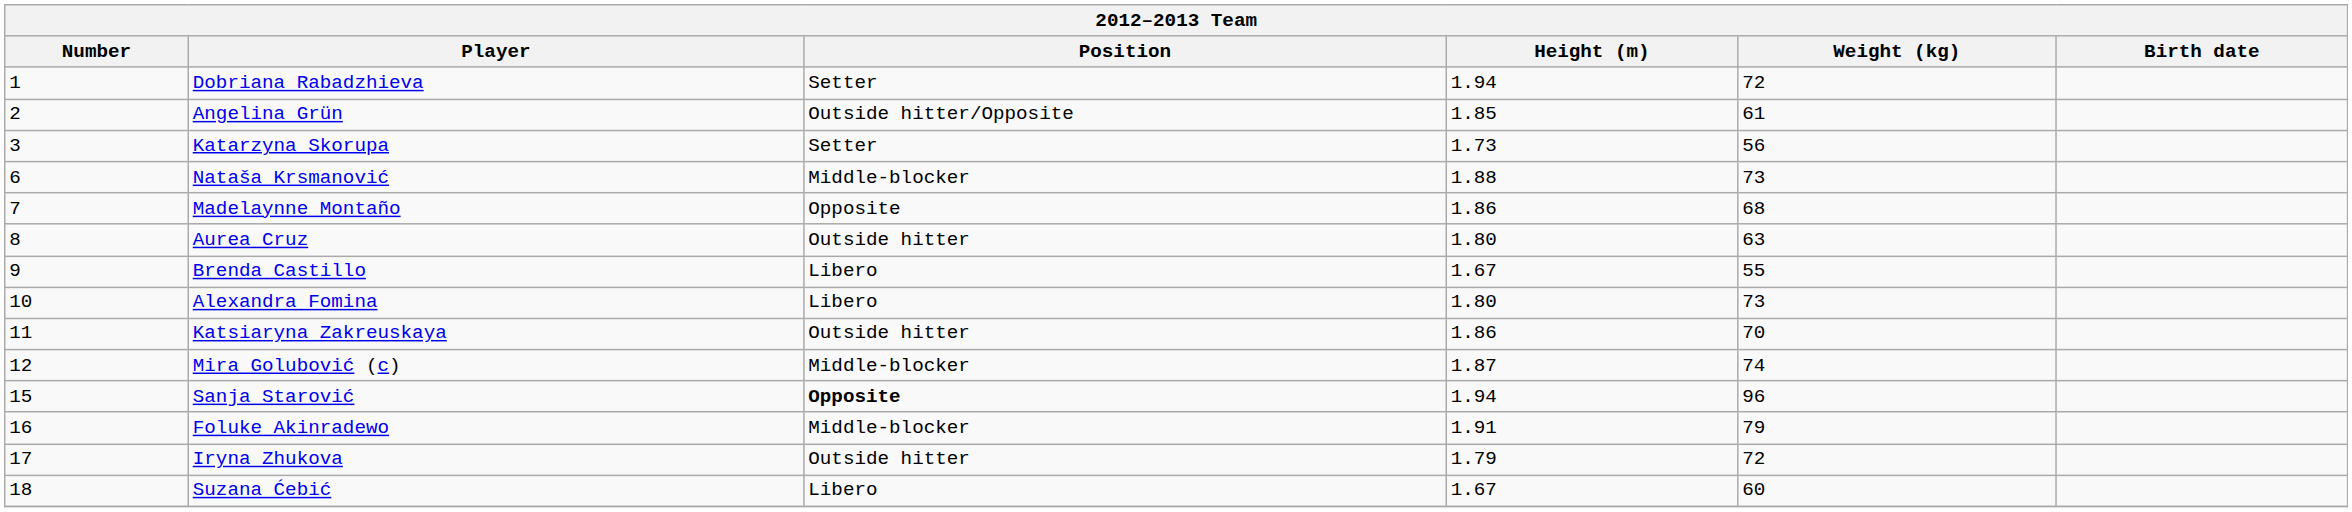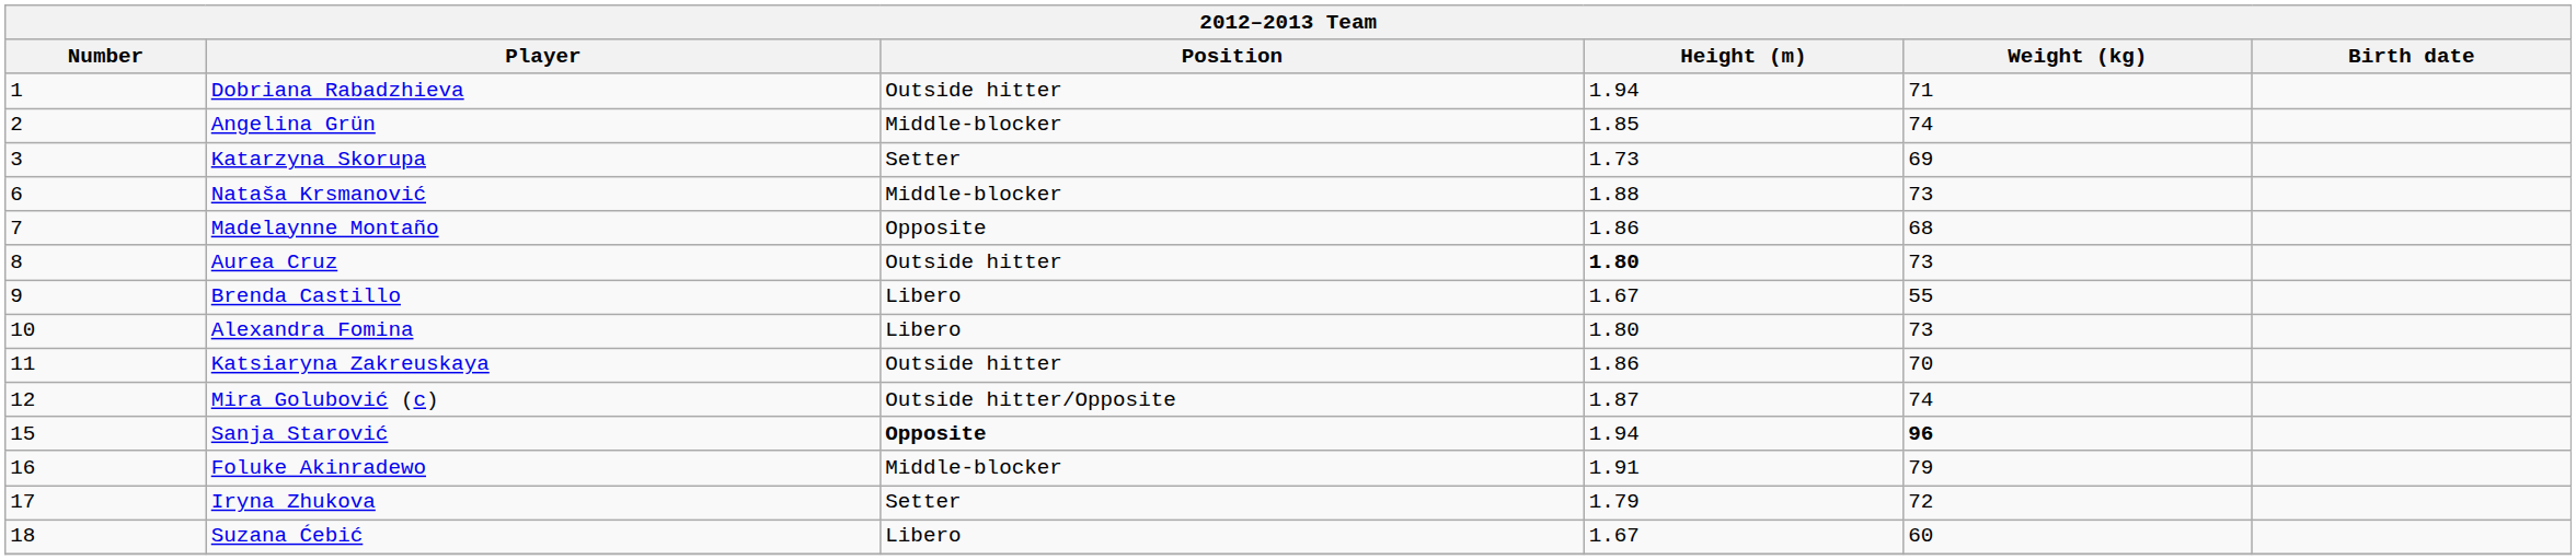 <table class="wikitable collapsible collapsed" style="width:100%;">
 <tr>
 <th colspan=6><strong>2012–2013 Team</strong></th>
 </tr>
 <tr>
 <th>Number</th>
 <th>Player</th>
 <th>Position</th>
 <th>Height (m)</th>
 <th>Weight (kg)</th>
 <th>Birth date</th>
 </tr>
 <tr>
 <td>1</td>
 <td> <a href='#'>Dobriana Rabadzhieva</a></td>
-<td>Setter</td>
+<td>Outside hitter</td>
 <td>1.94</td>
-<td>72</td>
+<td>71</td>
 <td></td>
 </tr>
 <tr>
 <td>2</td>
 <td> <a href='#'>Angelina Grün</a></td>
-<td>Outside hitter/Opposite</td>
+<td>Middle-blocker</td>
 <td>1.85</td>
-<td>61</td>
+<td>74</td>
 <td></td>
 </tr>
 <tr>
 <td>3</td>
 <td> <a href='#'>Katarzyna Skorupa</a></td>
 <td>Setter</td>
 <td>1.73</td>
-<td>56</td>
+<td>69</td>
 <td></td>
 </tr>
 <tr>
 <td>6</td>
 <td> <a href='#'>Nataša Krsmanović</a></td>
 <td>Middle-blocker</td>
 <td>1.88</td>
 <td>73</td>
 <td></td>
 </tr>
 <tr>
 <td>7</td>
 <td> <a href='#'>Madelaynne Montaño</a></td>
 <td>Opposite</td>
 <td>1.86</td>
 <td>68</td>
 <td></td>
 </tr>
 <tr>
 <td>8</td>
 <td> <a href='#'>Aurea Cruz</a></td>
 <td>Outside hitter</td>
-<td>1.80</td>
-<td>63</td>
+<td><strong>1.80</strong></td>
+<td>73</td>
 <td></td>
 </tr>
 <tr>
 <td>9</td>
 <td> <a href='#'>Brenda Castillo</a></td>
 <td>Libero</td>
 <td>1.67</td>
 <td>55</td>
 <td></td>
 </tr>
 <tr>
 <td>10</td>
 <td> <a href='#'>Alexandra Fomina</a></td>
 <td>Libero</td>
 <td>1.80</td>
 <td>73</td>
 <td></td>
 </tr>
 <tr>
 <td>11</td>
 <td> <a href='#'>Katsiaryna Zakreuskaya</a></td>
 <td>Outside hitter</td>
 <td>1.86</td>
 <td>70</td>
 <td></td>
 </tr>
 <tr>
 <td>12</td>
 <td> <a href='#'>Mira Golubović</a>   (<a href='#'>c</a>)</td>
-<td>Middle-blocker</td>
+<td>Outside hitter/Opposite</td>
 <td>1.87</td>
 <td>74</td>
 <td></td>
 </tr>
 <tr>
 <td>15</td>
 <td> <a href='#'>Sanja Starović</a></td>
 <td><strong>Opposite</strong></td>
 <td>1.94</td>
-<td>96</td>
+<td><strong>96</strong></td>
 <td></td>
 </tr>
 <tr>
 <td>16</td>
 <td> <a href='#'>Foluke Akinradewo</a></td>
 <td>Middle-blocker</td>
 <td>1.91</td>
 <td>79</td>
 <td></td>
 </tr>
 <tr>
 <td>17</td>
 <td> <a href='#'>Iryna Zhukova</a></td>
-<td>Outside hitter</td>
+<td>Setter</td>
 <td>1.79</td>
 <td>72</td>
 <td></td>
 </tr>
 <tr>
 <td>18</td>
 <td> <a href='#'>Suzana Ćebić</a></td>
 <td>Libero</td>
 <td>1.67</td>
 <td>60</td>
 <td></td>
 </tr>
 <tr>
 </tr>
 </table>
